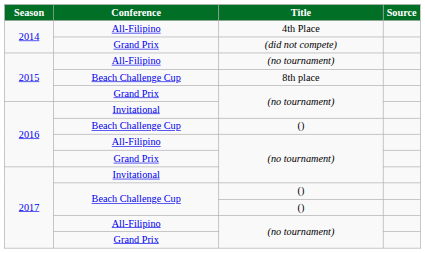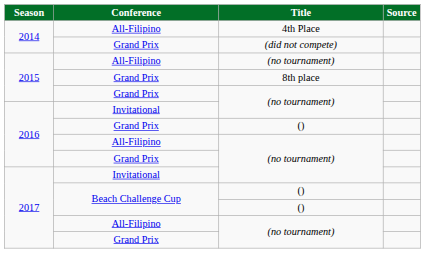 <table class="wikitable">
 <tr>
 <th width=70px style="background: #026f27; color: #FFFFFF; text-align: center"><strong>Season</strong></th>
 <th width=250px style="background: #026f27; color: #FFFFFF"><strong>Conference</strong></th>
 <th width=250px style="background: #026f27; color: #FFFFFF"><strong>Title</strong></th>
 <th width=50px style="background: #026f27; color: #FFFFFF; text-align: center"><strong>Source</strong></th>
 </tr>
 <tr align=center>
 <td rowspan=2><a href='#'>2014</a></td>
 <td><a href='#'>All-Filipino</a></td>
 <td>4th Place</td>
 <td></td>
 </tr>
 <tr align=center>
 <td><a href='#'>Grand Prix</a></td>
 <td><em>(did not compete)</em></td>
 <td></td>
 </tr>
 <tr align=center>
 <td rowspan=3><a href='#'>2015</a></td>
 <td><a href='#'>All-Filipino</a></td>
 <td><em>(no tournament)</em></td>
 <td></td>
 </tr>
 <tr align=center>
-<td><a href='#'>Beach Challenge Cup</a></td>
+<td><a href='#'>Grand Prix</a></td>
 <td>8th place</td>
 <td></td>
 </tr>
 <tr align=center>
 <td><a href='#'>Grand Prix</a></td>
 <td rowspan=2><em>(no tournament)</em></td>
 <td></td>
 </tr>
 <tr align=center>
 <td rowspan=4><a href='#'>2016</a></td>
 <td><a href='#'>Invitational</a></td>
 <td></td>
 </tr>
 <tr align=center>
-<td><a href='#'>Beach Challenge Cup</a></td>
+<td><a href='#'>Grand Prix</a></td>
 <td>()</td>
 <td></td>
 </tr>
 <tr align=center>
 <td><a href='#'>All-Filipino</a></td>
 <td rowspan=3><em>(no tournament)</em></td>
 <td></td>
 </tr>
 <tr align=center>
 <td><a href='#'>Grand Prix</a></td>
 <td></td>
 </tr>
 <tr align=center>
 <td rowspan=5><a href='#'>2017</a></td>
 <td><a href='#'>Invitational</a></td>
 <td></td>
 </tr>
 <tr align=center>
 <td rowspan=2><a href='#'>Beach Challenge Cup</a></td>
 <td>()</td>
 <td></td>
 </tr>
 <tr align=center>
 <td>()</td>
 <td></td>
 </tr>
 <tr align=center>
 <td><a href='#'>All-Filipino</a></td>
 <td rowspan=2><em>(no tournament)</em></td>
 <td></td>
 </tr>
 <tr align=center>
 <td><a href='#'>Grand Prix</a></td>
 <td></td>
 </tr>
 </table>
